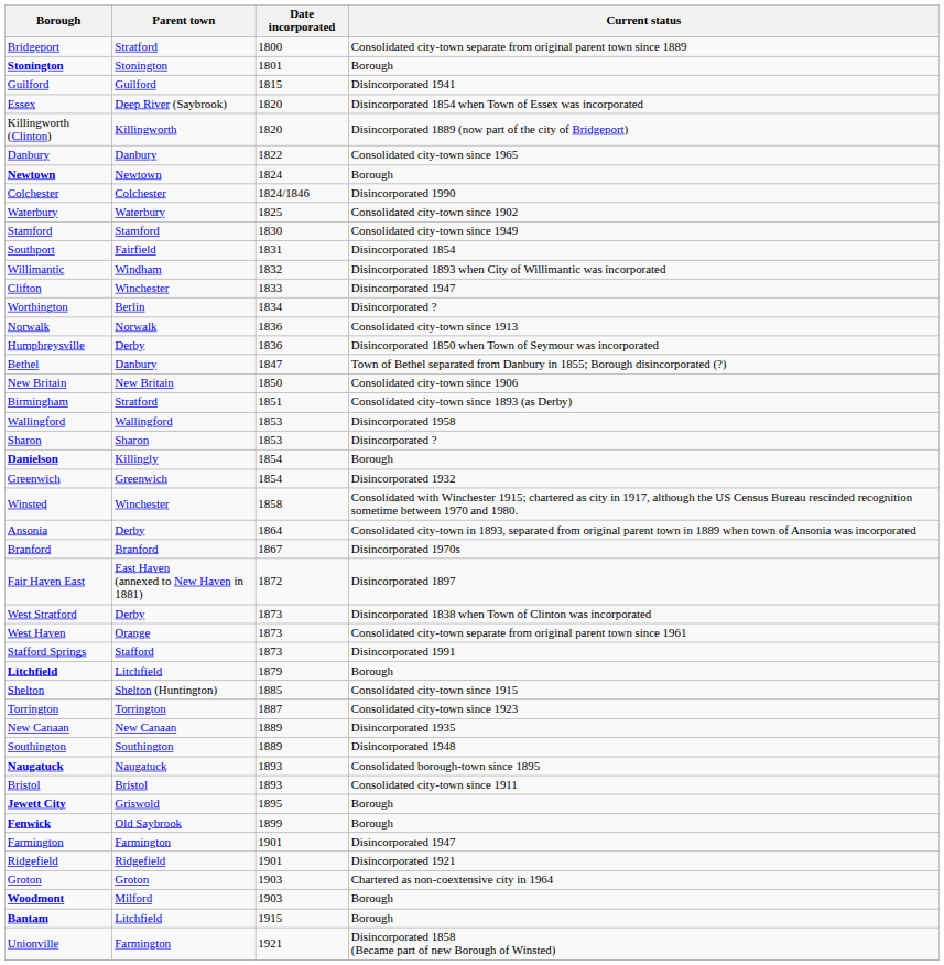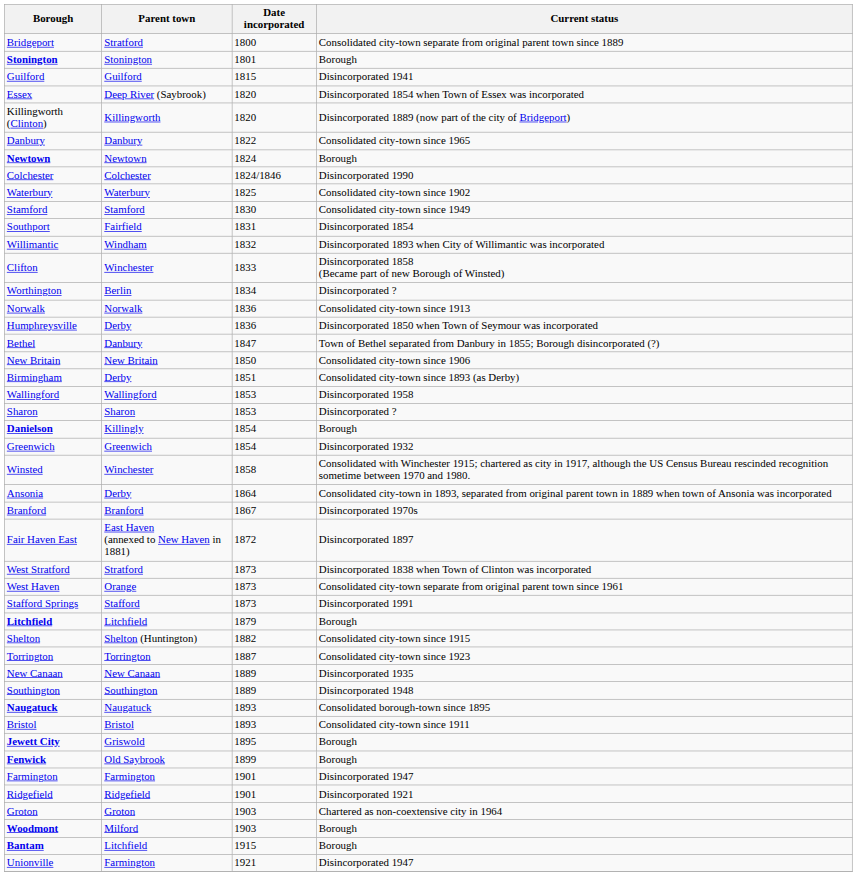 <table class="sortable wikitable">
 <tr>
 <th>Borough</th>
 <th>Parent town</th>
 <th>Date incorporated</th>
 <th>Current status</th>
 </tr>
 <tr>
 <td><a href='#'>Bridgeport</a></td>
 <td><a href='#'>Stratford</a></td>
 <td>1800</td>
 <td>Consolidated city-town separate from original parent town since 1889</td>
 </tr>
 <tr>
 <td><strong><a href='#'>Stonington</a></strong></td>
 <td><a href='#'>Stonington</a></td>
 <td>1801</td>
 <td>Borough</td>
 </tr>
 <tr>
 <td><a href='#'>Guilford</a></td>
 <td><a href='#'>Guilford</a></td>
 <td>1815</td>
 <td>Disincorporated 1941</td>
 </tr>
 <tr>
 <td><a href='#'>Essex</a></td>
 <td><a href='#'>Deep River</a> (Saybrook)</td>
 <td>1820</td>
 <td>Disincorporated 1854 when Town of Essex was incorporated</td>
 </tr>
 <tr>
 <td>Killingworth (<a href='#'>Clinton</a>)</td>
 <td><a href='#'>Killingworth</a></td>
 <td>1820</td>
 <td>Disincorporated 1889 (now part of the city of <a href='#'>Bridgeport</a>)</td>
 </tr>
 <tr>
 <td><a href='#'>Danbury</a></td>
 <td><a href='#'>Danbury</a></td>
 <td>1822</td>
 <td>Consolidated city-town since 1965</td>
 </tr>
 <tr>
 <td><strong><a href='#'>Newtown</a></strong></td>
 <td><a href='#'>Newtown</a></td>
 <td>1824</td>
 <td>Borough</td>
 </tr>
 <tr>
 <td><a href='#'>Colchester</a></td>
 <td><a href='#'>Colchester</a></td>
 <td>1824/1846</td>
 <td>Disincorporated 1990</td>
 </tr>
 <tr>
 <td><a href='#'>Waterbury</a></td>
 <td><a href='#'>Waterbury</a></td>
 <td>1825</td>
 <td>Consolidated city-town since 1902</td>
 </tr>
 <tr>
 <td><a href='#'>Stamford</a></td>
 <td><a href='#'>Stamford</a></td>
 <td>1830</td>
 <td>Consolidated city-town since 1949</td>
 </tr>
 <tr>
 <td><a href='#'>Southport</a></td>
 <td><a href='#'>Fairfield</a></td>
 <td>1831</td>
 <td>Disincorporated 1854</td>
 </tr>
 <tr>
 <td><a href='#'>Willimantic</a></td>
 <td><a href='#'>Windham</a></td>
 <td>1832</td>
 <td>Disincorporated 1893 when City of Willimantic was incorporated</td>
 </tr>
 <tr>
 <td><a href='#'>Clifton</a></td>
 <td><a href='#'>Winchester</a></td>
 <td>1833</td>
-<td>Disincorporated 1947</td>
+<td>Disincorporated 1858<br>(Became part of new Borough of Winsted)</td>
 </tr>
 <tr>
 <td><a href='#'>Worthington</a></td>
 <td><a href='#'>Berlin</a></td>
 <td>1834</td>
 <td>Disincorporated ?</td>
 </tr>
 <tr>
 <td><a href='#'>Norwalk</a></td>
 <td><a href='#'>Norwalk</a></td>
 <td>1836</td>
 <td>Consolidated city-town since 1913</td>
 </tr>
 <tr>
 <td><a href='#'>Humphreysville</a></td>
 <td><a href='#'>Derby</a></td>
 <td>1836</td>
 <td>Disincorporated 1850 when Town of Seymour was incorporated</td>
 </tr>
 <tr>
 <td><a href='#'>Bethel</a></td>
 <td><a href='#'>Danbury</a></td>
 <td>1847</td>
 <td>Town of Bethel separated from Danbury in 1855; Borough disincorporated (?)</td>
 </tr>
 <tr>
 <td><a href='#'>New Britain</a></td>
 <td><a href='#'>New Britain</a></td>
 <td>1850</td>
 <td>Consolidated city-town since 1906</td>
 </tr>
 <tr>
 <td><a href='#'>Birmingham</a></td>
-<td><a href='#'>Stratford</a></td>
+<td><a href='#'>Derby</a></td>
 <td>1851</td>
 <td>Consolidated city-town since 1893 (as Derby)</td>
 </tr>
 <tr>
 <td><a href='#'>Wallingford</a></td>
 <td><a href='#'>Wallingford</a></td>
 <td>1853</td>
 <td>Disincorporated 1958</td>
 </tr>
 <tr>
 <td><a href='#'>Sharon</a></td>
 <td><a href='#'>Sharon</a></td>
 <td>1853</td>
 <td>Disincorporated ?</td>
 </tr>
 <tr>
 <td><strong><a href='#'>Danielson</a></strong></td>
 <td><a href='#'>Killingly</a></td>
 <td>1854</td>
 <td>Borough</td>
 </tr>
 <tr>
 <td><a href='#'>Greenwich</a></td>
 <td><a href='#'>Greenwich</a></td>
 <td>1854</td>
 <td>Disincorporated 1932</td>
 </tr>
 <tr>
 <td><a href='#'>Winsted</a></td>
 <td><a href='#'>Winchester</a></td>
 <td>1858</td>
 <td>Consolidated with Winchester 1915; chartered as city in 1917, although the US Census Bureau rescinded recognition sometime between 1970 and 1980.</td>
 </tr>
 <tr>
 <td><a href='#'>Ansonia</a></td>
 <td><a href='#'>Derby</a></td>
 <td>1864</td>
 <td>Consolidated city-town in 1893, separated from original parent town in 1889 when town of Ansonia was incorporated</td>
 </tr>
 <tr>
 <td><a href='#'>Branford</a></td>
 <td><a href='#'>Branford</a></td>
 <td>1867</td>
 <td>Disincorporated 1970s</td>
 </tr>
 <tr>
 <td><a href='#'>Fair Haven East</a></td>
 <td><a href='#'>East Haven</a><br>(annexed to <a href='#'>New Haven</a> in 1881)</td>
 <td>1872</td>
 <td>Disincorporated 1897</td>
 </tr>
 <tr>
 <td><a href='#'>West Stratford</a></td>
-<td><a href='#'>Derby</a></td>
+<td><a href='#'>Stratford</a></td>
 <td>1873</td>
 <td>Disincorporated 1838 when Town of Clinton was incorporated</td>
 </tr>
 <tr>
 <td><a href='#'>West Haven</a></td>
 <td><a href='#'>Orange</a></td>
 <td>1873</td>
 <td>Consolidated city-town separate from original parent town since 1961</td>
 </tr>
 <tr>
 <td><a href='#'>Stafford Springs</a></td>
 <td><a href='#'>Stafford</a></td>
 <td>1873</td>
 <td>Disincorporated 1991</td>
 </tr>
 <tr>
 <td><strong><a href='#'>Litchfield</a></strong></td>
 <td><a href='#'>Litchfield</a></td>
 <td>1879</td>
 <td>Borough</td>
 </tr>
 <tr>
 <td><a href='#'>Shelton</a></td>
 <td><a href='#'>Shelton</a> (Huntington)</td>
-<td>1885</td>
+<td>1882</td>
 <td>Consolidated city-town since 1915</td>
 </tr>
 <tr>
 <td><a href='#'>Torrington</a></td>
 <td><a href='#'>Torrington</a></td>
 <td>1887</td>
 <td>Consolidated city-town since 1923</td>
 </tr>
 <tr>
 <td><a href='#'>New Canaan</a></td>
 <td><a href='#'>New Canaan</a></td>
 <td>1889</td>
 <td>Disincorporated 1935</td>
 </tr>
 <tr>
 <td><a href='#'>Southington</a></td>
 <td><a href='#'>Southington</a></td>
 <td>1889</td>
 <td>Disincorporated 1948</td>
 </tr>
 <tr>
 <td><strong><a href='#'>Naugatuck</a></strong></td>
 <td><a href='#'>Naugatuck</a></td>
 <td>1893</td>
 <td>Consolidated borough-town since 1895</td>
 </tr>
 <tr>
 <td><a href='#'>Bristol</a></td>
 <td><a href='#'>Bristol</a></td>
 <td>1893</td>
 <td>Consolidated city-town since 1911</td>
 </tr>
 <tr>
 <td><strong><a href='#'>Jewett City</a></strong></td>
 <td><a href='#'>Griswold</a></td>
 <td>1895</td>
 <td>Borough</td>
 </tr>
 <tr>
 <td><strong><a href='#'>Fenwick</a></strong></td>
 <td><a href='#'>Old Saybrook</a></td>
 <td>1899</td>
 <td>Borough</td>
 </tr>
 <tr>
 <td><a href='#'>Farmington</a></td>
 <td><a href='#'>Farmington</a></td>
 <td>1901</td>
 <td>Disincorporated 1947</td>
 </tr>
 <tr>
 <td><a href='#'>Ridgefield</a></td>
 <td><a href='#'>Ridgefield</a></td>
 <td>1901</td>
 <td>Disincorporated 1921</td>
 </tr>
 <tr>
 <td><a href='#'>Groton</a></td>
 <td><a href='#'>Groton</a></td>
 <td>1903</td>
 <td>Chartered as non-coextensive city in 1964</td>
 </tr>
 <tr>
 <td><strong><a href='#'>Woodmont</a></strong></td>
 <td><a href='#'>Milford</a></td>
 <td>1903</td>
 <td>Borough</td>
 </tr>
 <tr>
 <td><strong><a href='#'>Bantam</a></strong></td>
 <td><a href='#'>Litchfield</a></td>
 <td>1915</td>
 <td>Borough</td>
 </tr>
 <tr>
 <td><a href='#'>Unionville</a></td>
 <td><a href='#'>Farmington</a></td>
 <td>1921</td>
-<td>Disincorporated 1858<br>(Became part of new Borough of Winsted)</td>
+<td>Disincorporated 1947</td>
 </tr>
 <tr>
 </tr>
 </table>
